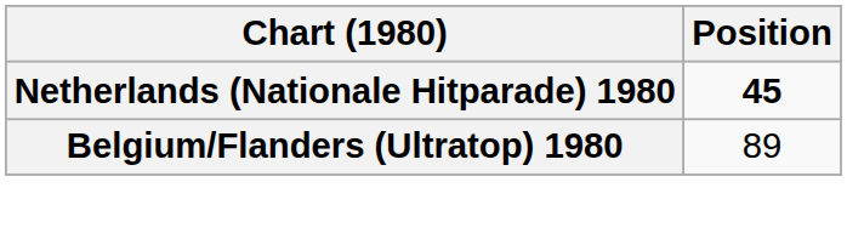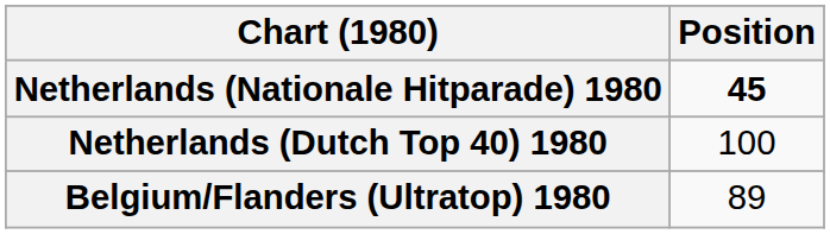 <table class="wikitable sortable plainrowheaders" style="text-align:center;">
 <tr>
 <th>Chart (1980)</th>
 <th>Position</th>
 </tr>
 <tr>
 <th scope="row">Netherlands (Nationale Hitparade) 1980</th>
 <td><strong>45</strong></td>
 </tr>
 <tr>
+<th scope="row">Netherlands (Dutch Top 40) 1980</th>
+<td>100</td>
+</tr>
+<tr>
 <th scope="row">Belgium/Flanders (Ultratop) 1980</th>
 <td>89</td>
 </tr>
 </table>
